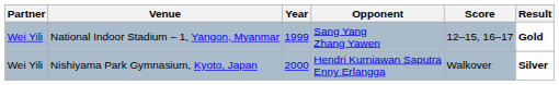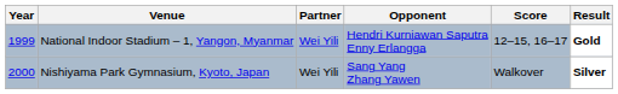 <table class="sortable wikitable" style="font-size: 90%;">
 <tr>
+<th>Year</th>
+<th>Venue</th>
 <th>Partner</th>
-<th>Venue</th>
-<th>Year</th>
 <th>Opponent</th>
 <th>Score</th>
 <th>Result</th>
 </tr>
 <tr style="background:#AABBCC">
+<td align="center"><a href='#'>1999</a></td>
+<td align="left">National Indoor Stadium – 1, <a href='#'>Yangon, Myanmar</a></td>
 <td align="left"> <a href='#'>Wei Yili</a></td>
-<td align="left">National Indoor Stadium – 1, <a href='#'>Yangon, Myanmar</a></td>
-<td align="center"><a href='#'>1999</a></td>
-<td align="left"> <a href='#'>Sang Yang</a> <br>  <a href='#'>Zhang Yawen</a></td>
+<td align="left"> <a href='#'>Hendri Kurniawan Saputra</a> <br>  <a href='#'>Enny Erlangga</a></td>
 <td align="left">12–15, 16–17</td>
 <td style="text-align:left; background:white"> <strong>Gold</strong></td>
 </tr>
 <tr style="background:#AABBCC">
+<td align="center"><a href='#'>2000</a></td>
+<td align="left">Nishiyama Park Gymnasium, <a href='#'>Kyoto, Japan</a></td>
 <td align="left"> Wei Yili</td>
-<td align="left">Nishiyama Park Gymnasium, <a href='#'>Kyoto, Japan</a></td>
-<td align="center"><a href='#'>2000</a></td>
-<td align="left"> <a href='#'>Hendri Kurniawan Saputra</a> <br>  <a href='#'>Enny Erlangga</a></td>
+<td align="left"> <a href='#'>Sang Yang</a> <br>  <a href='#'>Zhang Yawen</a></td>
 <td align="left">Walkover</td>
 <td style="text-align:left; background:white"> <strong>Silver</strong></td>
 </tr>
 </table>
